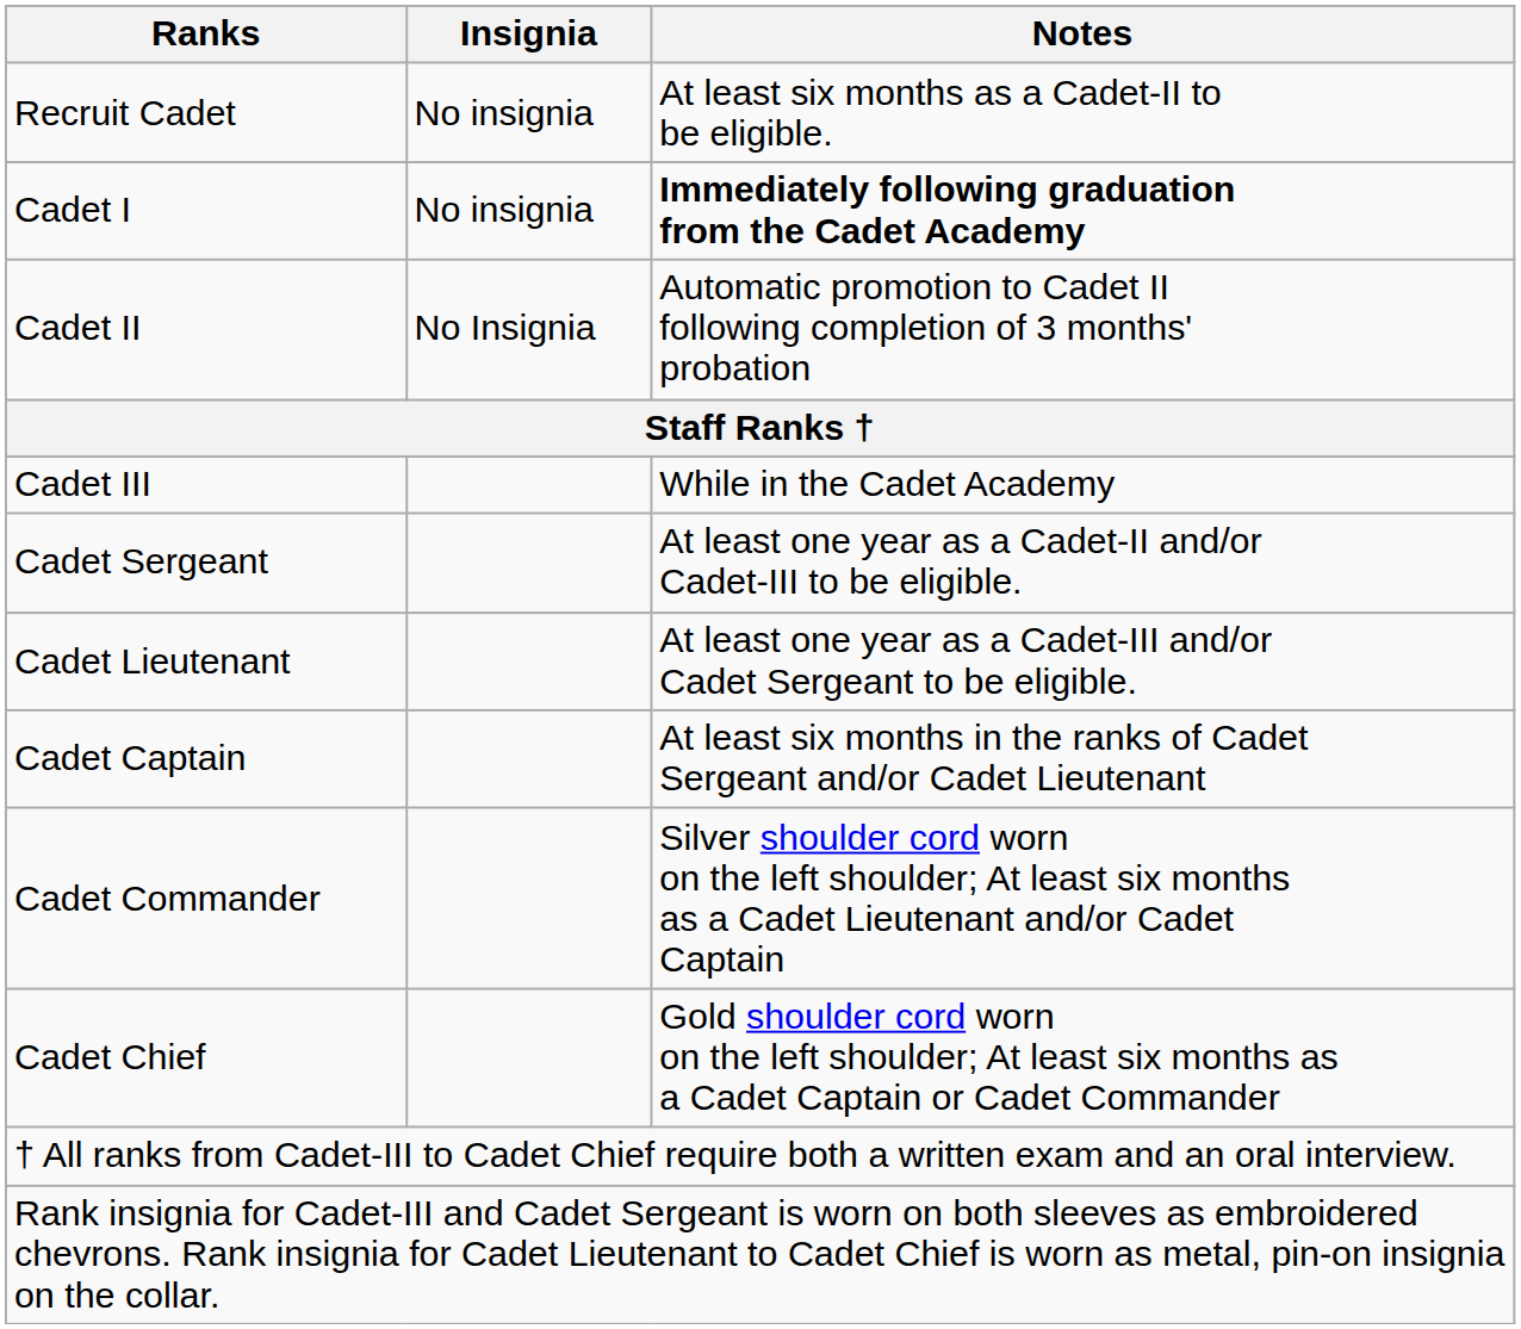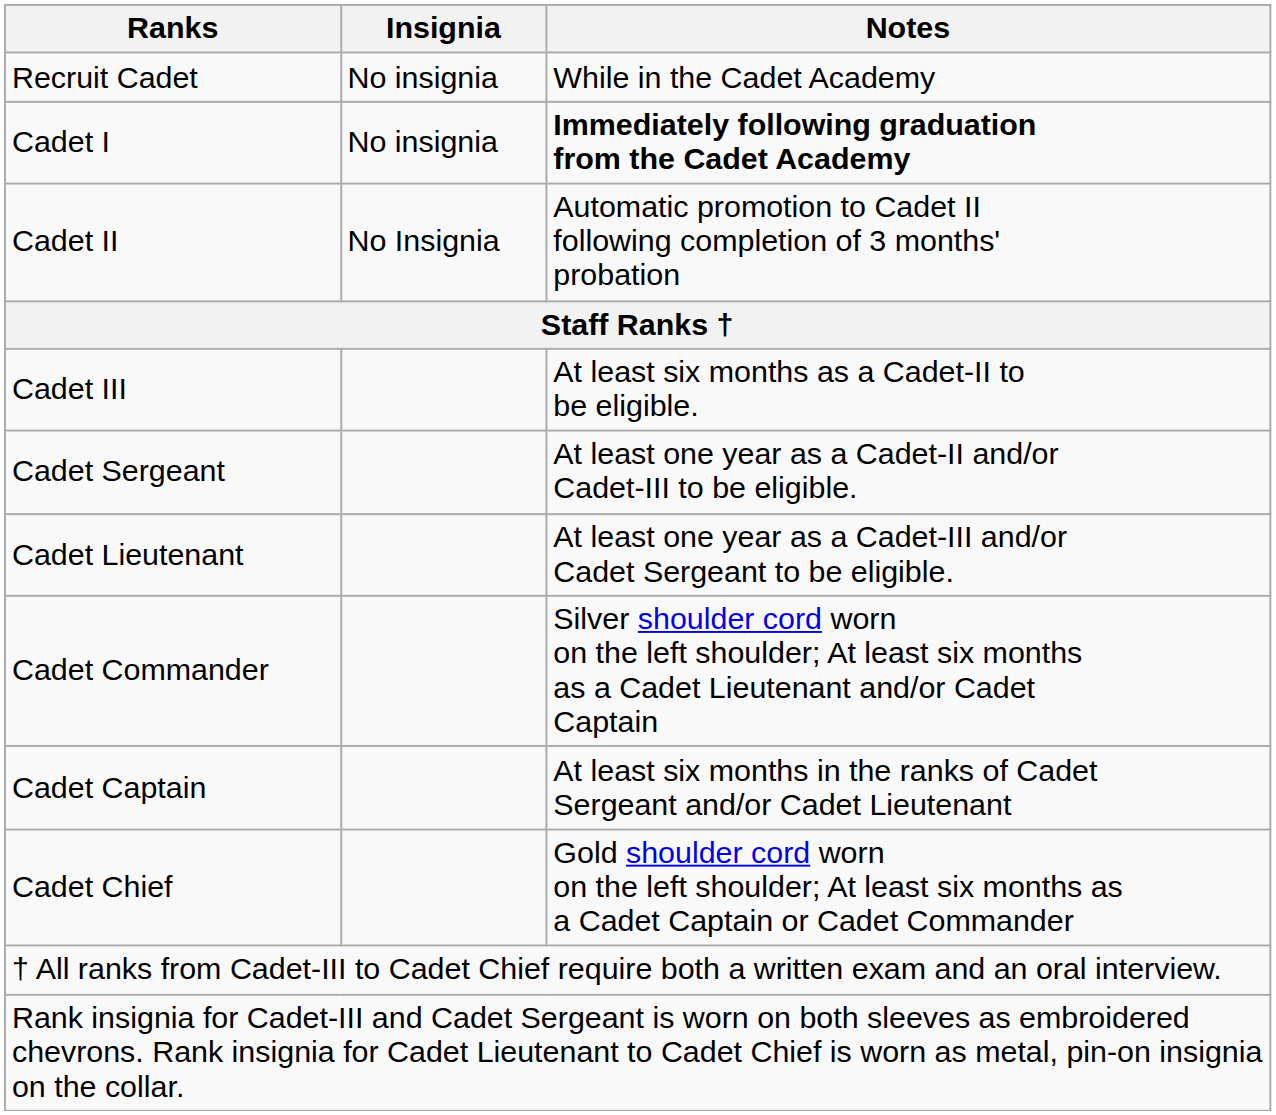 <table class="wikitable">
 <tr>
 <th>Ranks</th>
 <th>Insignia</th>
 <th>Notes</th>
 </tr>
 <tr>
 <td>Recruit Cadet</td>
 <td>No insignia</td>
-<td>At least six months as a Cadet-II to<br>be eligible.</td>
+<td>While in the Cadet Academy</td>
 </tr>
 <tr>
 <td>Cadet I</td>
 <td>No insignia</td>
 <td><strong>Immediately following graduation<br>from the Cadet Academy</strong></td>
 </tr>
 <tr>
 <td>Cadet II</td>
 <td>No Insignia</td>
 <td>Automatic promotion to Cadet II<br>following completion of 3 months'<br>probation</td>
 </tr>
 <tr>
 <th colspan="3">Staff Ranks †</th>
 </tr>
 <tr>
 <td>Cadet III</td>
 <td></td>
-<td>While in the Cadet Academy</td>
+<td>At least six months as a Cadet-II to<br>be eligible.</td>
 </tr>
 <tr>
 <td>Cadet Sergeant</td>
 <td></td>
 <td>At least one year as a Cadet-II and/or<br>Cadet-III to be eligible.</td>
 </tr>
 <tr>
 <td>Cadet Lieutenant</td>
 <td></td>
 <td>At least one year as a Cadet-III and/or<br>Cadet Sergeant to be eligible.</td>
 </tr>
 <tr>
+<td>Cadet Commander</td>
+<td></td>
+<td>Silver <a href='#'>shoulder cord</a> worn<br>on the left shoulder; At least six months<br>as a Cadet Lieutenant and/or Cadet<br>Captain</td>
+</tr>
+<tr>
 <td>Cadet Captain</td>
 <td></td>
 <td>At least six months in the ranks of Cadet<br>Sergeant and/or Cadet Lieutenant</td>
-</tr>
-<tr>
-<td>Cadet Commander</td>
-<td></td>
-<td>Silver <a href='#'>shoulder cord</a> worn<br>on the left shoulder; At least six months<br>as a Cadet Lieutenant and/or Cadet<br>Captain</td>
 </tr>
 <tr>
 <td>Cadet Chief</td>
 <td></td>
 <td>Gold <a href='#'>shoulder cord</a> worn<br>on the left shoulder; At least six months as<br>a Cadet Captain or Cadet Commander</td>
 </tr>
 <tr>
 <td colspan="3">† All ranks from Cadet-III to Cadet Chief require both a written exam and an oral interview.</td>
 </tr>
 <tr>
 <td colspan="3">Rank insignia for Cadet-III and Cadet Sergeant is worn on both sleeves as embroidered<br>chevrons. Rank insignia for Cadet Lieutenant to Cadet Chief is worn as metal, pin-on insignia<br>on the collar.</td>
 </tr>
 </table>
